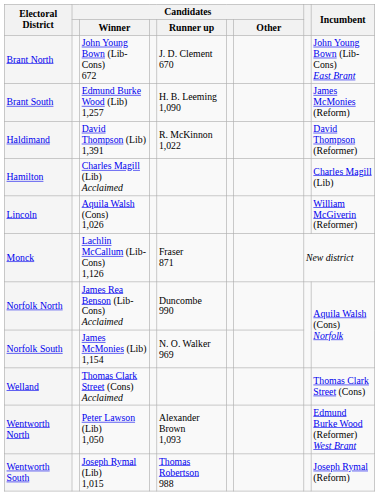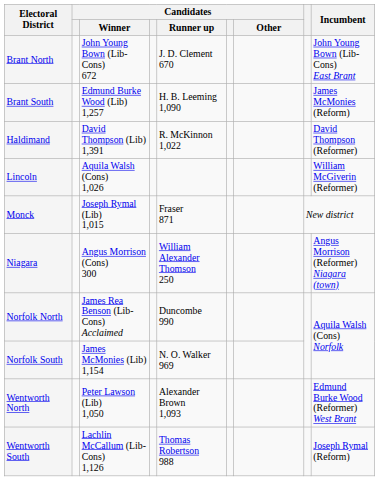 <table class="wikitable">
 <tr>
 <th width=16% rowspan=2>Electoral District</th>
 <th colspan=6>Candidates</th>
 <th width=1% rowspan=2> </th>
 <th width=15% rowspan=2>Incumbent</th>
 </tr>
 <tr>
 <th width=1%> </th>
 <th width=16.5%>Winner</th>
 <th width=1%> </th>
 <th width=16.5%>Runner up</th>
 <th width=1%> </th>
 <th width=16.5%>Other</th>
 </tr>
 <tr>
 <td style="background:whitesmoke;"><a href='#'>Brant North</a></td>
 <td></td>
 <td><a href='#'>John Young Bown</a> (Lib-Cons) <br> 672</td>
 <td></td>
 <td>J. D. Clement <br> 670</td>
 <td></td>
 <td></td>
 <td></td>
 <td><a href='#'>John Young Bown</a> (Lib-Cons) <br> <span><em><a href='#'>East Brant</a></em></span></td>
 </tr>
 <tr>
 <td style="background:whitesmoke;"><a href='#'>Brant South</a></td>
 <td></td>
 <td><a href='#'>Edmund Burke Wood</a> (Lib) <br> 1,257</td>
 <td></td>
 <td>H. B. Leeming <br> 1,090</td>
 <td></td>
 <td></td>
 <td></td>
 <td><a href='#'>James McMonies</a> (Reform)</td>
 </tr>
 <tr>
 <td style="background:whitesmoke;"><a href='#'>Haldimand</a></td>
 <td></td>
 <td><a href='#'>David Thompson</a> (Lib) <br> 1,391</td>
 <td></td>
 <td>R. McKinnon <br> 1,022</td>
 <td></td>
 <td></td>
 <td></td>
 <td><a href='#'>David Thompson</a> (Reformer)</td>
 </tr>
 <tr>
-<td style="background:whitesmoke;"><a href='#'>Hamilton</a></td>
-<td></td>
-<td><a href='#'>Charles Magill</a> (Lib) <br> <em>Acclaimed</em></td>
-<td></td>
-<td></td>
-<td></td>
-<td></td>
-<td></td>
-<td><a href='#'>Charles Magill</a> (Lib)</td>
-</tr>
-<tr>
 <td style="background:whitesmoke;"><a href='#'>Lincoln</a></td>
 <td></td>
 <td><a href='#'>Aquila Walsh</a> (Cons) <br> 1,026</td>
 <td></td>
 <td></td>
 <td></td>
 <td></td>
 <td></td>
 <td><a href='#'>William McGiverin</a> (Reformer)</td>
 </tr>
 <tr>
 <td style="background:whitesmoke;"><a href='#'>Monck</a></td>
 <td></td>
-<td><a href='#'>Lachlin McCallum</a> (Lib-Cons) <br> 1,126</td>
+<td><a href='#'>Joseph Rymal</a> (Lib) <br> 1,015</td>
 <td></td>
 <td>Fraser <br> 871</td>
 <td></td>
 <td></td>
 <td colspan="2"><em>New district</em></td>
+</tr>
+<tr>
+<td style="background:whitesmoke;"><a href='#'>Niagara</a></td>
+<td></td>
+<td><a href='#'>Angus Morrison</a> (Cons) <br> 300</td>
+<td></td>
+<td><a href='#'>William Alexander Thomson</a> <br> 250</td>
+<td></td>
+<td></td>
+<td></td>
+<td><a href='#'>Angus Morrison</a> (Reformer) <br><span><em><a href='#'>Niagara (town)</a></em></span></td>
 </tr>
 <tr>
 <td style="background:whitesmoke;"><a href='#'>Norfolk North</a></td>
 <td></td>
 <td><a href='#'>James Rea Benson</a> (Lib-Cons) <br> <em>Acclaimed</em></td>
 <td></td>
 <td>Duncombe <br> 990</td>
 <td></td>
 <td></td>
 <td rowspan="2" ></td>
 <td rowspan="2"><a href='#'>Aquila Walsh</a> (Cons)<br><span><em><a href='#'>Norfolk</a></em></span></td>
 </tr>
 <tr>
 <td style="background:whitesmoke;"><a href='#'>Norfolk South</a></td>
 <td></td>
 <td><a href='#'>James McMonies</a> (Lib) <br> 1,154</td>
 <td></td>
 <td>N. O. Walker <br> 969</td>
 <td></td>
 <td></td>
 </tr>
 <tr>
-<td style="background:whitesmoke;"><a href='#'>Welland</a></td>
-<td></td>
-<td><a href='#'>Thomas Clark Street</a> (Cons) <br> <em>Acclaimed</em></td>
-<td></td>
-<td></td>
-<td></td>
-<td></td>
-<td></td>
-<td><a href='#'>Thomas Clark Street</a> (Cons)</td>
-</tr>
-<tr>
 <td style="background:whitesmoke;"><a href='#'>Wentworth North</a></td>
 <td></td>
 <td><a href='#'>Peter Lawson</a> (Lib) <br> 1,050</td>
 <td></td>
 <td>Alexander Brown <br> 1,093</td>
 <td></td>
 <td></td>
 <td></td>
 <td><a href='#'>Edmund Burke Wood</a> (Reformer) <br> <span><em><a href='#'>West Brant</a></em></span></td>
 </tr>
 <tr>
 <td style="background:whitesmoke;"><a href='#'>Wentworth South</a></td>
 <td></td>
-<td><a href='#'>Joseph Rymal</a> (Lib) <br> 1,015</td>
+<td><a href='#'>Lachlin McCallum</a> (Lib-Cons) <br> 1,126</td>
 <td></td>
 <td><a href='#'>Thomas Robertson</a> <br> 988</td>
 <td></td>
 <td></td>
 <td></td>
 <td><a href='#'>Joseph Rymal</a> (Reform)</td>
 </tr>
 </table>
